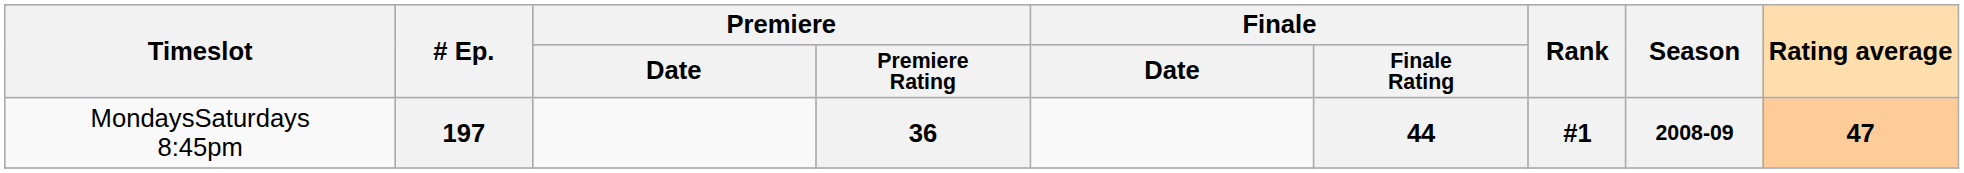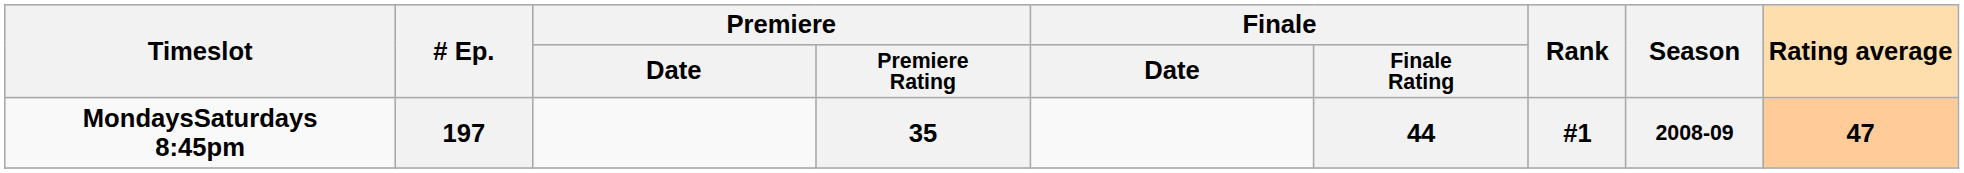 <table class="wikitable">
 <tr>
 <th style="width:20%;" rowspan="2">Timeslot</th>
 <th style="width:7%;" rowspan="2"># Ep.</th>
 <th colspan=2>Premiere</th>
 <th colspan=2>Finale</th>
 <th style="width:5%;" rowspan="2">Rank</th>
 <th style="width:7%;" rowspan="2">Season</th>
 <th style="width:10%; background:#ffdead;" rowspan="2">Rating average</th>
 </tr>
 <tr>
 <th>Date</th>
 <th span style="width:11%; font-size:smaller; line-height:100%;">Premiere<br>Rating</th>
 <th>Date</th>
 <th span style="width:11%; font-size:smaller; line-height:100%;">Finale<br>Rating</th>
 </tr>
 <tr>
-<td rowspan="1" style="text-align:center;">MondaysSaturdays<br>8:45pm</td>
+<td rowspan="1" style="text-align:center;"><strong>MondaysSaturdays<br>8:45pm</strong></td>
 <th>197</th>
 <td style="font-size:11px;line-height:110%"></td>
-<th>36</th>
+<th>35</th>
 <td style="font-size:11px;line-height:110%"></td>
 <th>44</th>
 <th>#1</th>
 <th style="font-size:smaller">2008-09</th>
 <th style="background:#fc9;">47</th>
 </tr>
 </table>
